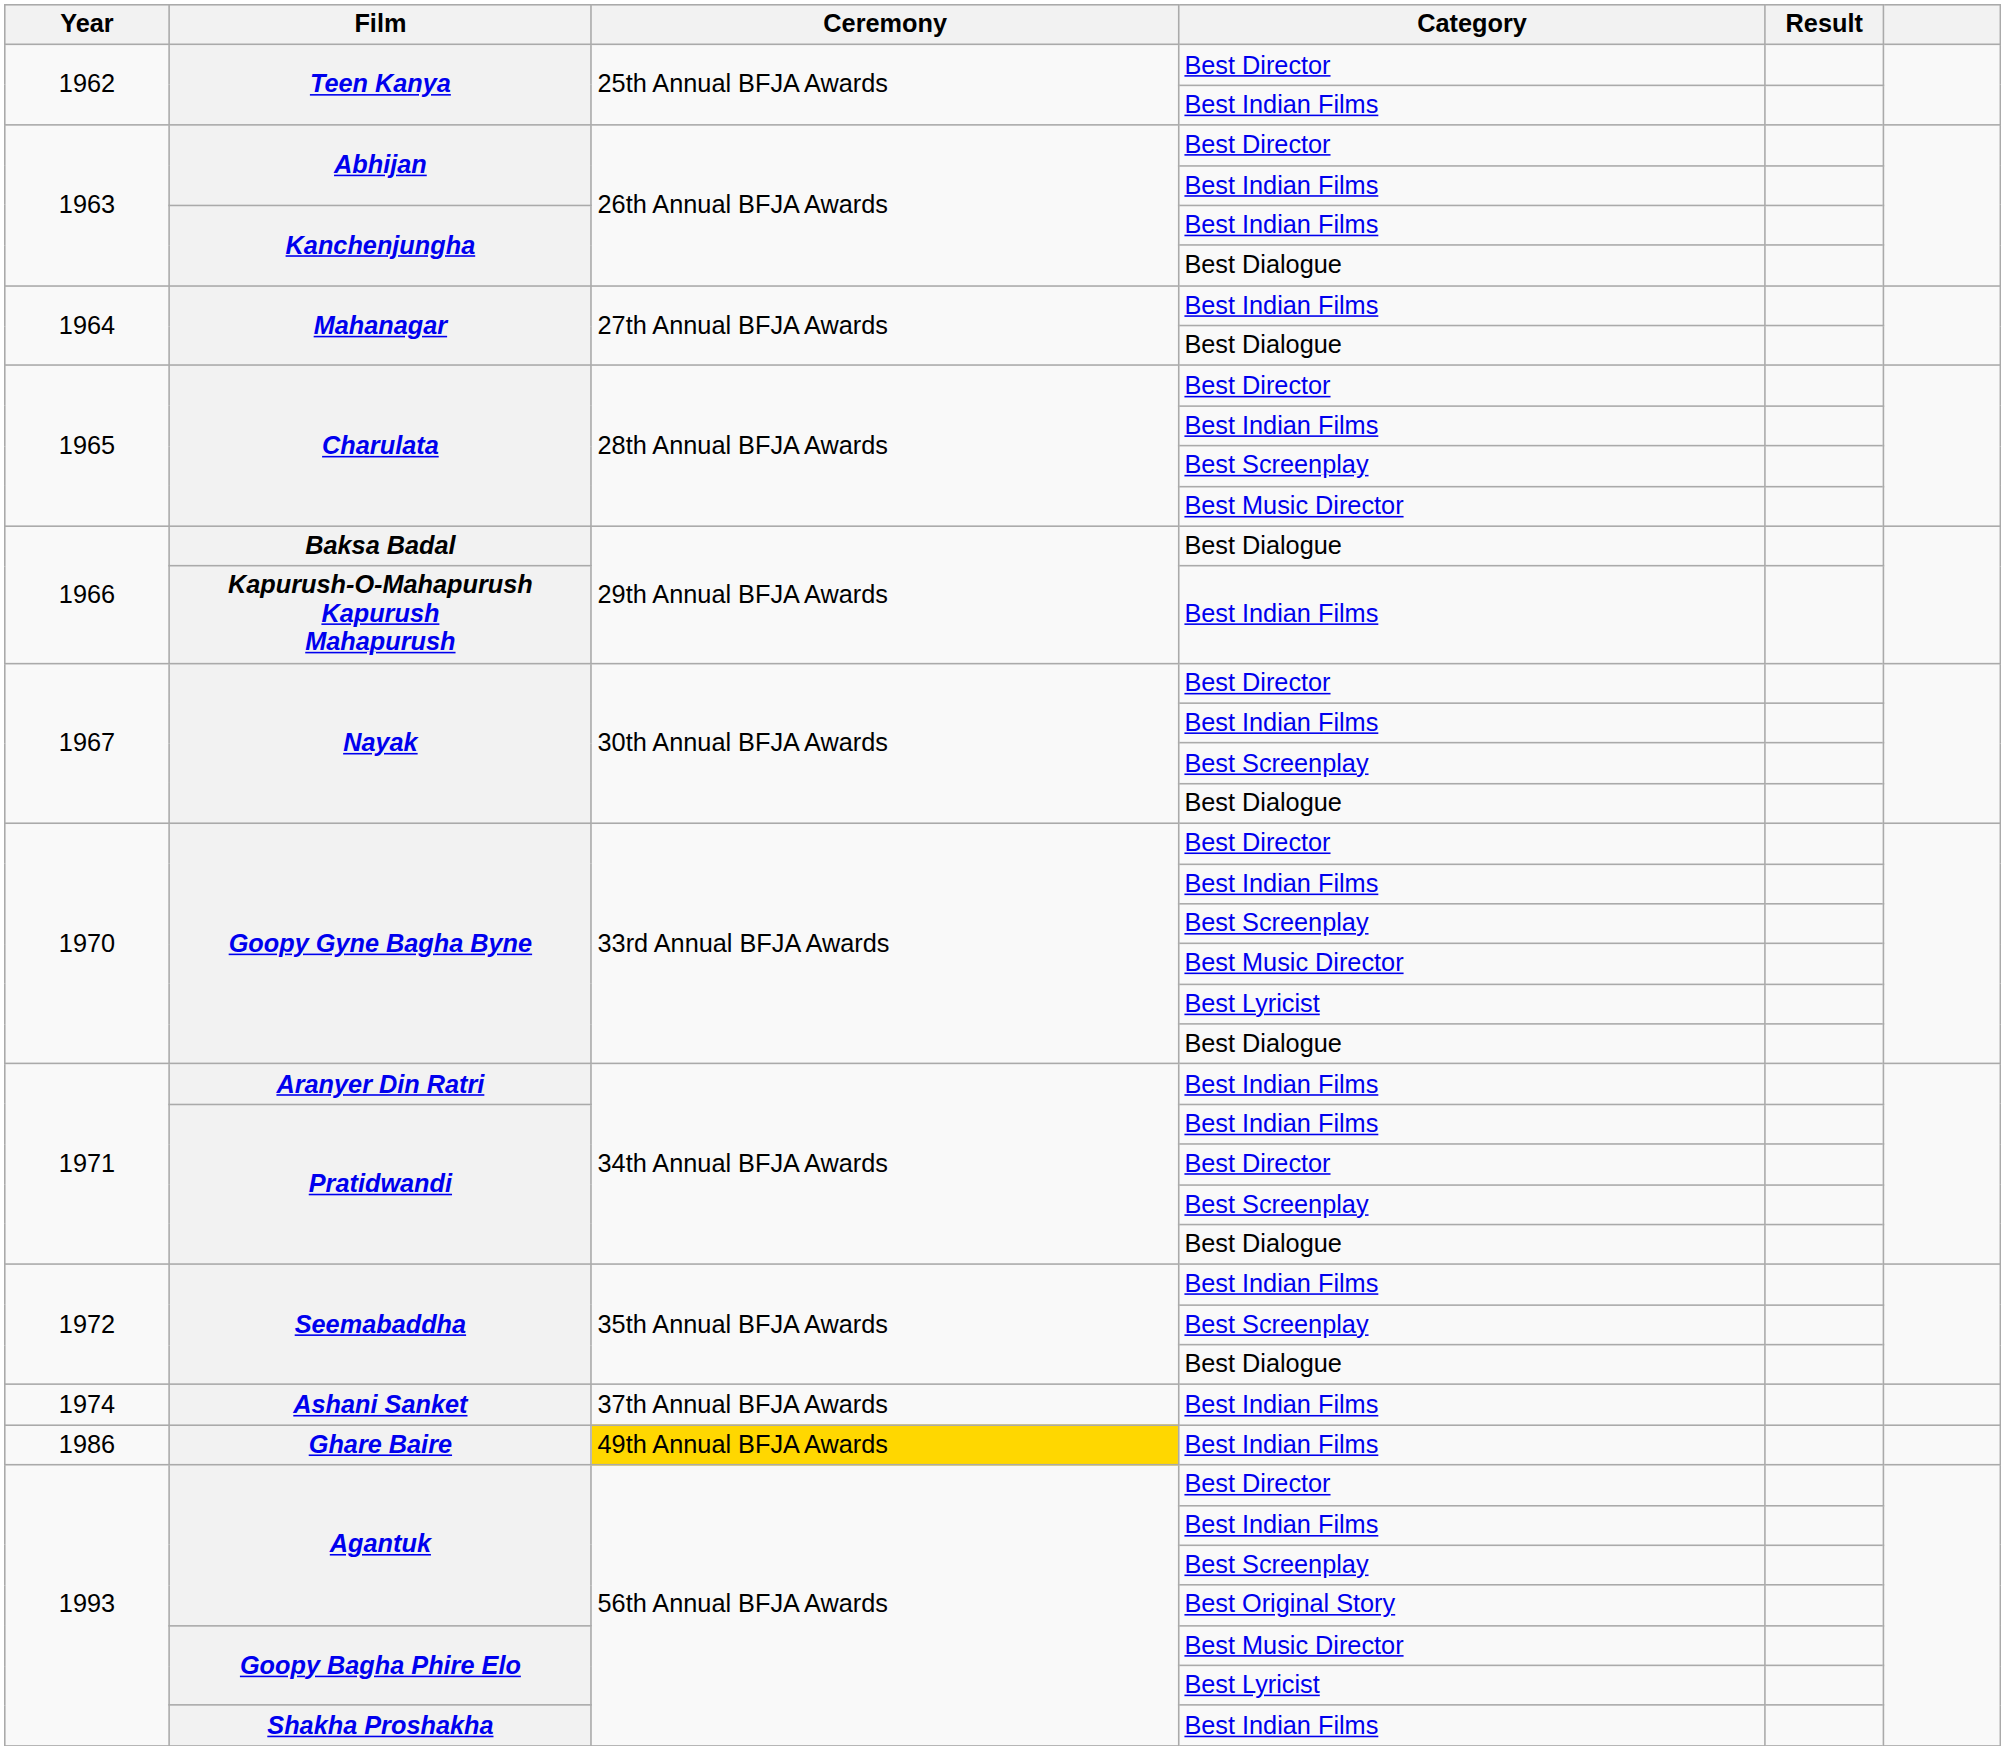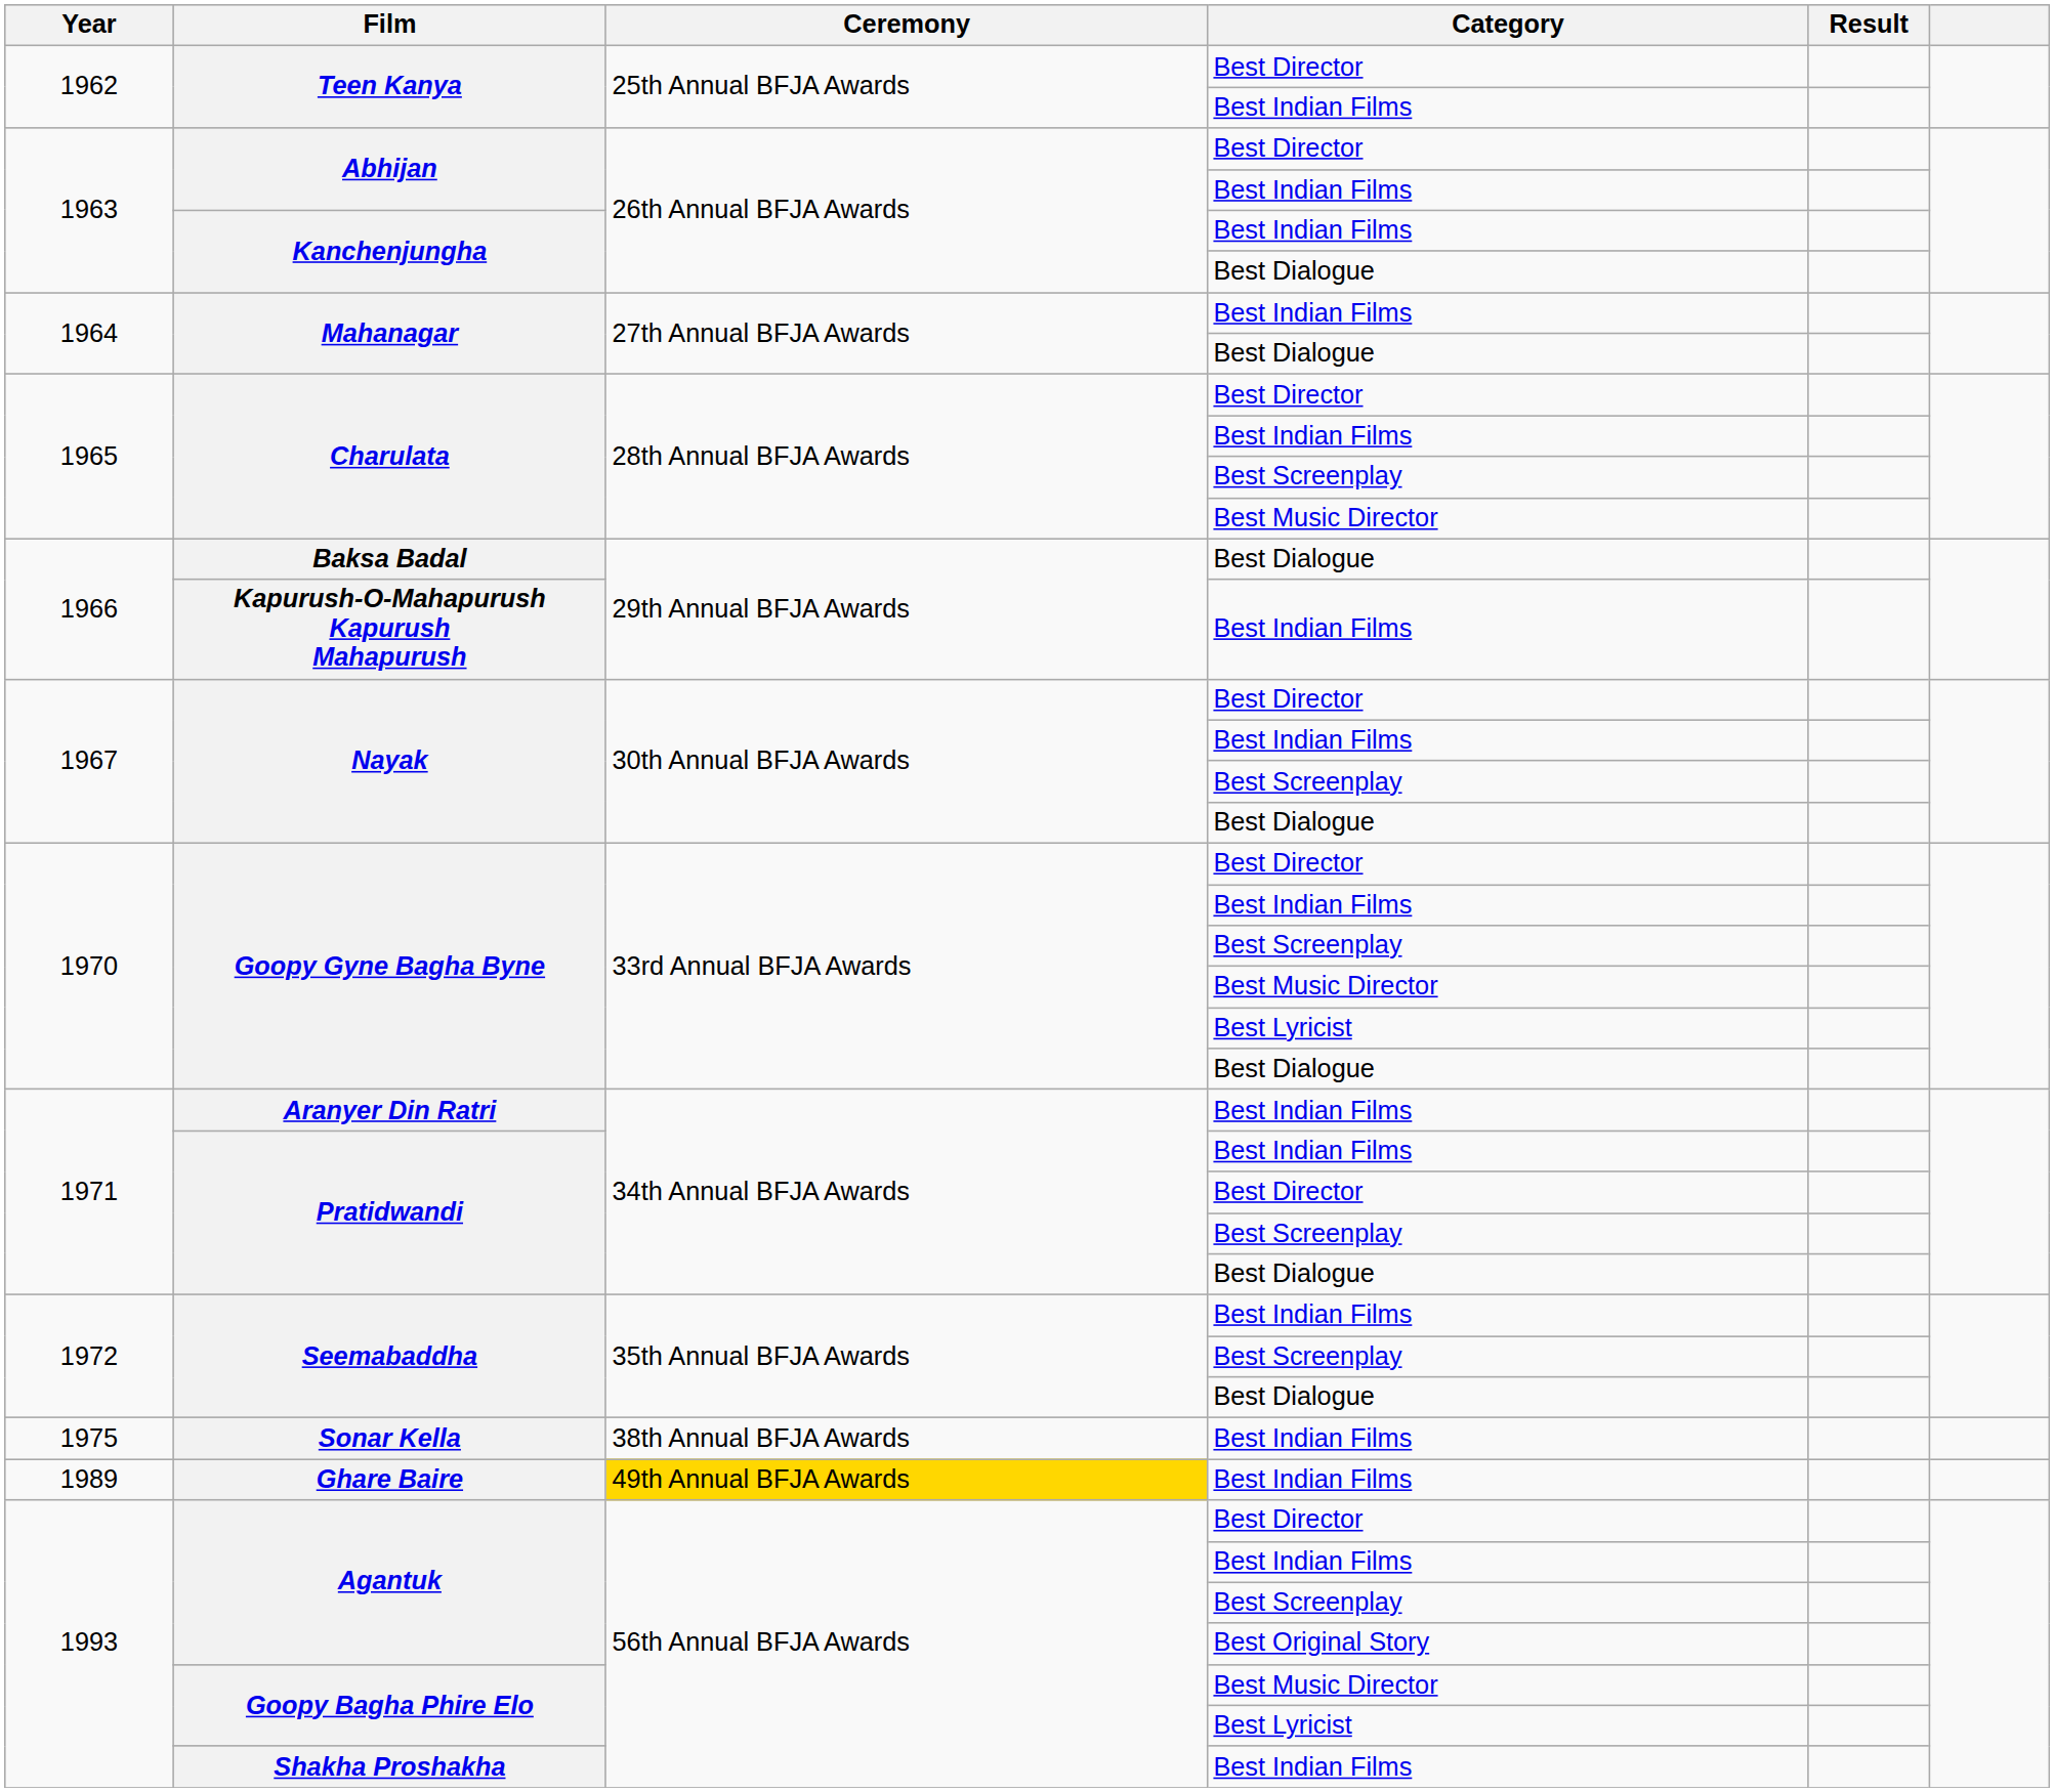 <table class="wikitable plainrowheaders sortable" style="width:100%">
 <tr>
 <th scope="col" style="width:7%">Year</th>
 <th scope="col" style="width:18%">Film</th>
 <th scope="col" style="width:25%">Ceremony</th>
 <th scope="col" style="width:25%">Category</th>
 <th scope="col" style="width:5%">Result</th>
 <th scope="col" style="width:5%" class="unsortable"></th>
 </tr>
 <tr>
 <td style="text-align:center;" rowspan="2">1962</td>
 <th scope="row" rowspan="2"><em><a href='#'>Teen Kanya</a></em></th>
 <td rowspan="2">25th Annual BFJA Awards</td>
 <td><a href='#'>Best Director</a></td>
 <td></td>
 <td style="text-align:center;" rowspan="2"></td>
 </tr>
 <tr>
 <td><a href='#'>Best Indian Films</a></td>
 <td></td>
 </tr>
 <tr>
 <td style="text-align:center;" rowspan="4">1963</td>
 <th scope="row" rowspan="2"><em><a href='#'>Abhijan</a></em></th>
 <td rowspan="4">26th Annual BFJA Awards</td>
 <td><a href='#'>Best Director</a></td>
 <td></td>
 <td style="text-align:center;" rowspan="4"></td>
 </tr>
 <tr>
 <td><a href='#'>Best Indian Films</a></td>
 <td></td>
 </tr>
 <tr>
 <th scope="row" rowspan="2"><em><a href='#'>Kanchenjungha</a></em></th>
 <td><a href='#'>Best Indian Films</a></td>
 <td></td>
 </tr>
 <tr>
 <td>Best Dialogue</td>
 <td></td>
 </tr>
 <tr>
 <td style="text-align:center;" rowspan="2">1964</td>
 <th scope="row" rowspan="2"><em><a href='#'>Mahanagar</a></em></th>
 <td rowspan="2">27th Annual BFJA Awards</td>
 <td><a href='#'>Best Indian Films</a></td>
 <td></td>
 <td style="text-align:center;" rowspan="2"></td>
 </tr>
 <tr>
 <td>Best Dialogue</td>
 <td></td>
 </tr>
 <tr>
 <td style="text-align:center;" rowspan="4">1965</td>
 <th scope="row" rowspan="4"><em><a href='#'>Charulata</a></em></th>
 <td rowspan="4">28th Annual BFJA Awards</td>
 <td><a href='#'>Best Director</a></td>
 <td></td>
 <td style="text-align:center;" rowspan="4"></td>
 </tr>
 <tr>
 <td><a href='#'>Best Indian Films</a></td>
 <td></td>
 </tr>
 <tr>
 <td><a href='#'>Best Screenplay</a></td>
 <td></td>
 </tr>
 <tr>
 <td><a href='#'>Best Music Director</a></td>
 <td></td>
 </tr>
 <tr>
 <td style="text-align:center;" rowspan="2">1966</td>
 <th scope="row"><em>Baksa Badal</em></th>
 <td rowspan="2">29th Annual BFJA Awards</td>
 <td>Best Dialogue</td>
 <td></td>
 <td style="text-align:center;" rowspan="2"></td>
 </tr>
 <tr>
 <th scope="row"><em>Kapurush-O-Mahapurush</em><br><em><a href='#'>Kapurush</a></em><br><em><a href='#'>Mahapurush</a></em></th>
 <td><a href='#'>Best Indian Films</a></td>
 <td></td>
 </tr>
 <tr>
 <td style="text-align:center;" rowspan="4">1967</td>
 <th scope="row" rowspan="4"><em><a href='#'>Nayak</a></em></th>
 <td rowspan="4">30th Annual BFJA Awards</td>
 <td><a href='#'>Best Director</a></td>
 <td></td>
 <td style="text-align:center;" rowspan="4"></td>
 </tr>
 <tr>
 <td><a href='#'>Best Indian Films</a></td>
 <td></td>
 </tr>
 <tr>
 <td><a href='#'>Best Screenplay</a></td>
 <td></td>
 </tr>
 <tr>
 <td>Best Dialogue</td>
 <td></td>
 </tr>
 <tr>
 <td style="text-align:center;" rowspan="6">1970</td>
 <th scope="row" rowspan="6"><em><a href='#'>Goopy Gyne Bagha Byne</a></em></th>
 <td rowspan="6">33rd Annual BFJA Awards</td>
 <td><a href='#'>Best Director</a></td>
 <td></td>
 <td style="text-align:center;" rowspan="6"></td>
 </tr>
 <tr>
 <td><a href='#'>Best Indian Films</a></td>
 <td></td>
 </tr>
 <tr>
 <td><a href='#'>Best Screenplay</a></td>
 <td></td>
 </tr>
 <tr>
 <td><a href='#'>Best Music Director</a></td>
 <td></td>
 </tr>
 <tr>
 <td><a href='#'>Best Lyricist</a></td>
 <td></td>
 </tr>
 <tr>
 <td>Best Dialogue</td>
 <td></td>
 </tr>
 <tr>
 <td style="text-align:center;" rowspan="5">1971</td>
 <th scope="row"><em><a href='#'>Aranyer Din Ratri</a></em></th>
 <td rowspan="5">34th Annual BFJA Awards</td>
 <td><a href='#'>Best Indian Films</a></td>
 <td></td>
 <td style="text-align:center;" rowspan="5"></td>
 </tr>
 <tr>
 <th scope="row" rowspan="4"><em><a href='#'>Pratidwandi</a></em></th>
 <td><a href='#'>Best Indian Films</a></td>
 <td></td>
 </tr>
 <tr>
 <td><a href='#'>Best Director</a></td>
 <td></td>
 </tr>
 <tr>
 <td><a href='#'>Best Screenplay</a></td>
 <td></td>
 </tr>
 <tr>
 <td>Best Dialogue</td>
 <td></td>
 </tr>
 <tr>
 <td style="text-align:center;" rowspan="3">1972</td>
 <th scope="row" rowspan="3"><em><a href='#'>Seemabaddha</a></em></th>
 <td rowspan="3">35th Annual BFJA Awards</td>
 <td><a href='#'>Best Indian Films</a></td>
 <td></td>
 <td style="text-align:center;" rowspan="3"></td>
 </tr>
 <tr>
 <td><a href='#'>Best Screenplay</a></td>
 <td></td>
 </tr>
 <tr>
 <td>Best Dialogue</td>
 <td></td>
 </tr>
 <tr>
-<td style="text-align:center;">1974</td>
-<th scope="row"><em><a href='#'>Ashani Sanket</a></em></th>
-<td>37th Annual BFJA Awards</td>
+<td style="text-align:center;">1975</td>
+<th scope="row"><em><a href='#'>Sonar Kella</a></em></th>
+<td>38th Annual BFJA Awards</td>
 <td><a href='#'>Best Indian Films</a></td>
 <td></td>
 <td style="text-align:center;"></td>
 </tr>
 <tr>
-<td style="text-align:center;">1986</td>
+<td style="text-align:center;">1989</td>
 <th scope="row"><em><a href='#'>Ghare Baire</a></em></th>
 <td style="background: gold;">49th Annual BFJA Awards</td>
 <td><a href='#'>Best Indian Films</a></td>
 <td></td>
 <td style="text-align:center;"></td>
 </tr>
 <tr>
 <td style="text-align:center;" rowspan="7">1993</td>
 <th scope="row" rowspan="4"><em><a href='#'>Agantuk</a></em></th>
 <td rowspan="7">56th Annual BFJA Awards</td>
 <td><a href='#'>Best Director</a></td>
 <td></td>
 <td style="text-align:center;" rowspan="7"></td>
 </tr>
 <tr>
 <td><a href='#'>Best Indian Films</a></td>
 <td></td>
 </tr>
 <tr>
 <td><a href='#'>Best Screenplay</a></td>
 <td></td>
 </tr>
 <tr>
 <td><a href='#'>Best Original Story</a></td>
 <td></td>
 </tr>
 <tr>
 <th scope="row" rowspan="2"><em><a href='#'>Goopy Bagha Phire Elo</a></em></th>
 <td><a href='#'>Best Music Director</a></td>
 <td></td>
 </tr>
 <tr>
 <td><a href='#'>Best Lyricist</a></td>
 <td></td>
 </tr>
 <tr>
 <th scope="row"><em><a href='#'>Shakha Proshakha</a></em></th>
 <td><a href='#'>Best Indian Films</a></td>
 <td></td>
 </tr>
 </table>
